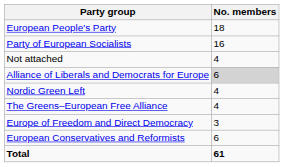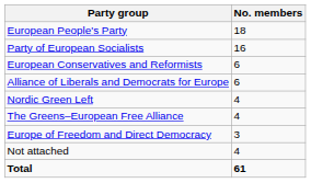 <table class="wikitable">
 <tr>
 <th>Party group</th>
 <th>No. members</th>
 </tr>
 <tr>
 <td><a href='#'>European People's Party</a></td>
 <td>18</td>
 </tr>
 <tr>
 <td><a href='#'>Party of European Socialists</a></td>
 <td>16</td>
 </tr>
 <tr>
-<td>Not attached</td>
-<td>4</td>
+<td><a href='#'>European Conservatives and Reformists</a></td>
+<td>6</td>
 </tr>
 <tr>
 <td><a href='#'>Alliance of Liberals and Democrats for Europe</a></td>
-<td style="background: lightgrey;">6</td>
+<td>6</td>
 </tr>
 <tr>
 <td><a href='#'>Nordic Green Left</a></td>
 <td>4</td>
 </tr>
 <tr>
 <td><a href='#'>The Greens–European Free Alliance</a></td>
 <td>4</td>
 </tr>
 <tr>
 <td><a href='#'>Europe of Freedom and Direct Democracy</a></td>
 <td>3</td>
 </tr>
 <tr>
-<td><a href='#'>European Conservatives and Reformists</a></td>
-<td>6</td>
+<td>Not attached</td>
+<td>4</td>
 </tr>
 <tr>
 <td><strong>Total</strong></td>
 <td><strong>61</strong></td>
 </tr>
 </table>
